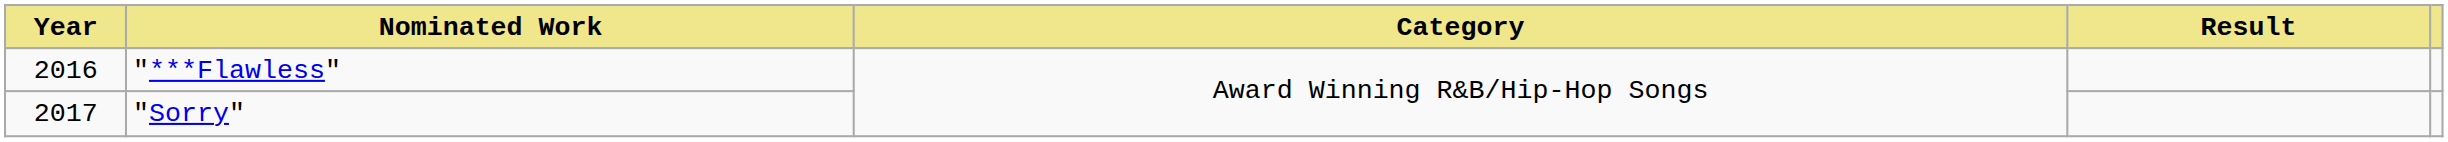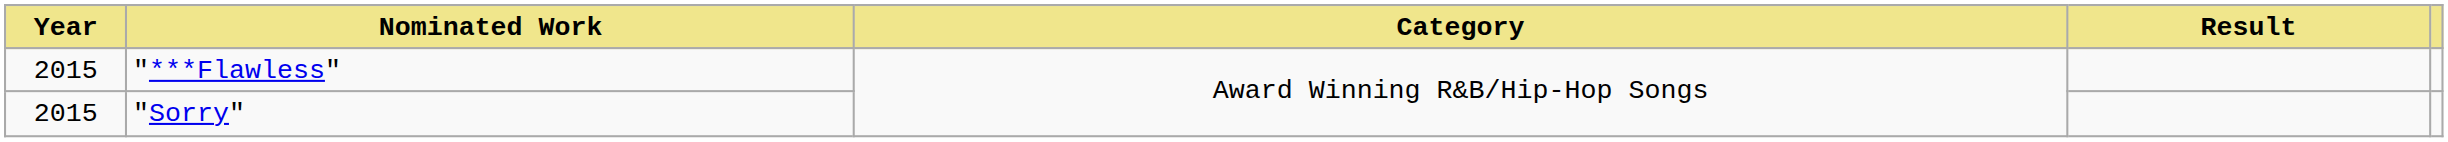 <table class="wikitable" width="60%">
 <tr>
 <th style="background:#F0E68C" width="5%">Year</th>
 <th style="background:#F0E68C" width="30%">Nominated Work</th>
 <th style="background:#F0E68C" width="50%">Category</th>
 <th style="background:#F0E68C" width="20%">Result</th>
 <th style="background:#F0E68C" width="5%"></th>
 </tr>
 <tr>
-<td style="text-align:center;">2016</td>
+<td style="text-align:center;">2015</td>
 <td>"<a href='#'>***Flawless</a>"</td>
 <td rowspan="2", style="text-align:center;">Award Winning R&B/Hip-Hop Songs</td>
 <td></td>
 <td style="text-align:center;"></td>
 </tr>
 <tr>
-<td style="text-align:center;">2017</td>
+<td style="text-align:center;">2015</td>
 <td>"<a href='#'>Sorry</a>"</td>
 <td></td>
 <td style="text-align:center;"></td>
 </tr>
 </table>
